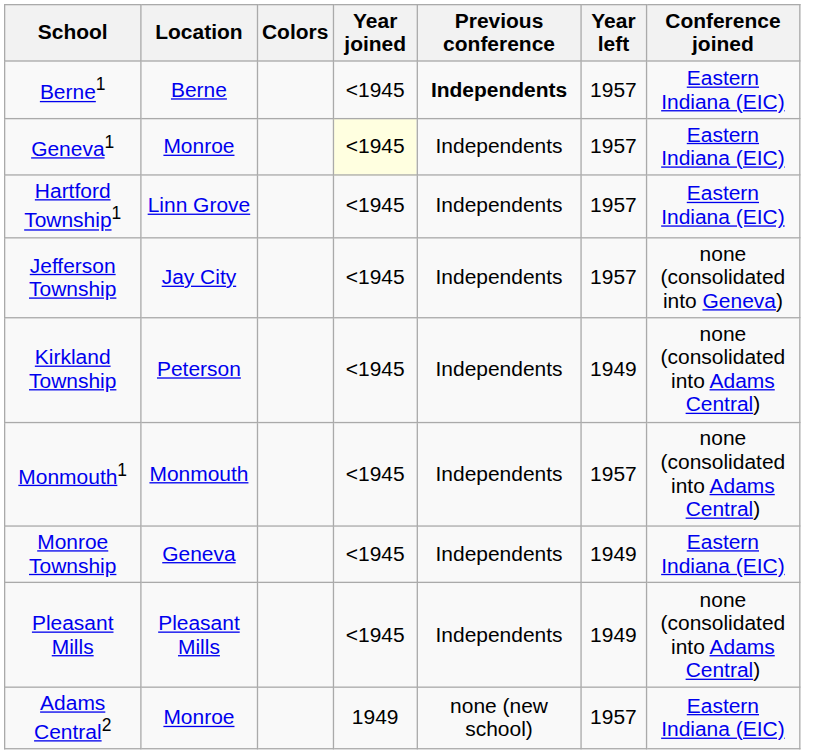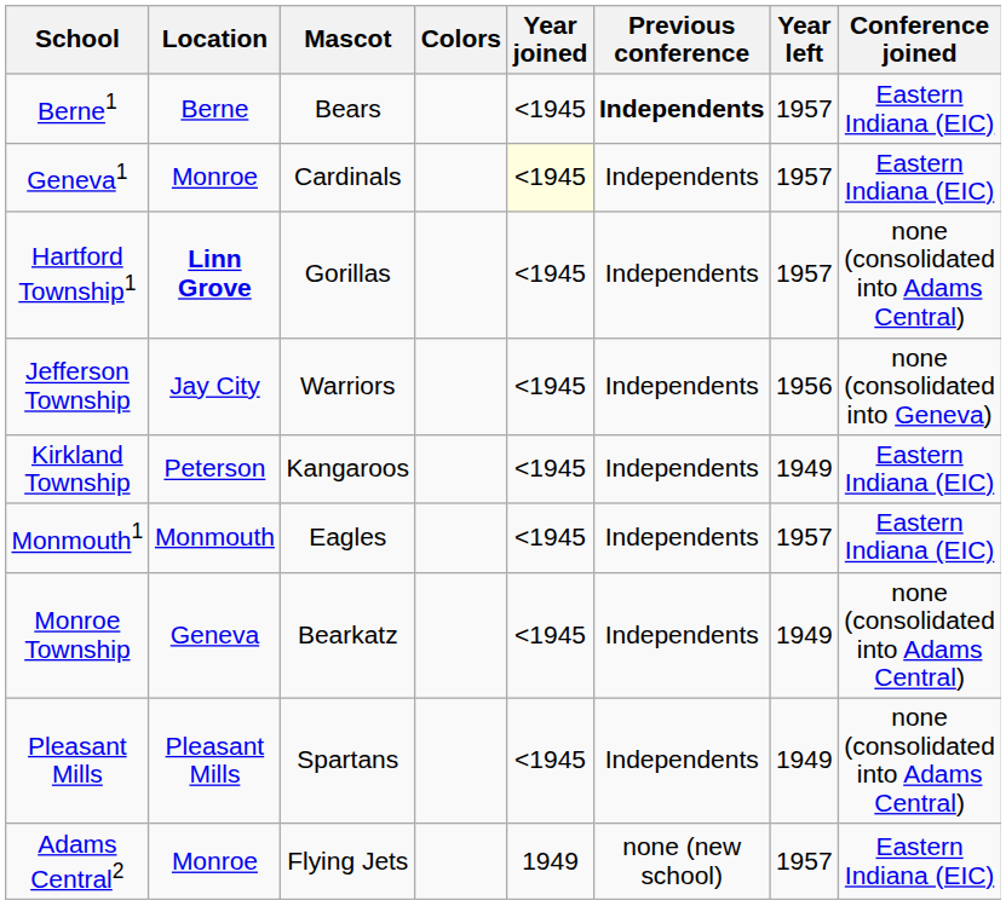 <table class="wikitable" style="text-align:center;">
 <tr>
 <th>School</th>
 <th>Location</th>
+<th>Mascot</th>
 <th>Colors</th>
 <th>Year joined</th>
 <th>Previous conference</th>
 <th>Year left</th>
 <th>Conference joined</th>
 </tr>
 <tr>
 <td><a href='#'>Berne</a><sup>1</sup></td>
 <td><a href='#'>Berne</a></td>
+<td>Bears</td>
 <td> </td>
 <td><1945</td>
 <td><strong>Independents</strong></td>
 <td>1957</td>
 <td><a href='#'>Eastern Indiana (EIC)</a></td>
 </tr>
 <tr>
 <td><a href='#'>Geneva</a><sup>1</sup></td>
 <td><a href='#'>Monroe</a></td>
+<td>Cardinals</td>
 <td> </td>
 <td style="background: lightyellow;"><1945</td>
 <td>Independents</td>
 <td>1957</td>
 <td><a href='#'>Eastern Indiana (EIC)</a></td>
 </tr>
 <tr>
 <td><a href='#'>Hartford Township</a><sup>1</sup></td>
-<td><a href='#'>Linn Grove</a></td>
+<td><strong><a href='#'>Linn Grove</a></strong></td>
+<td>Gorillas</td>
+<td> </td>
+<td><1945</td>
+<td>Independents</td>
+<td>1957</td>
+<td>none (consolidated<br>into <a href='#'>Adams Central</a>)</td>
+</tr>
+<tr>
+<td><a href='#'>Jefferson Township</a></td>
+<td><a href='#'>Jay City</a></td>
+<td>Warriors</td>
+<td> </td>
+<td><1945</td>
+<td>Independents</td>
+<td>1956</td>
+<td>none (consolidated<br>into <a href='#'>Geneva</a>)</td>
+</tr>
+<tr>
+<td><a href='#'>Kirkland Township</a></td>
+<td><a href='#'>Peterson</a></td>
+<td>Kangaroos</td>
+<td> </td>
+<td><1945</td>
+<td>Independents</td>
+<td>1949</td>
+<td><a href='#'>Eastern Indiana (EIC)</a></td>
+</tr>
+<tr>
+<td><a href='#'>Monmouth</a><sup>1</sup></td>
+<td><a href='#'>Monmouth</a></td>
+<td>Eagles</td>
 <td> </td>
 <td><1945</td>
 <td>Independents</td>
 <td>1957</td>
 <td><a href='#'>Eastern Indiana (EIC)</a></td>
 </tr>
 <tr>
-<td><a href='#'>Jefferson Township</a></td>
-<td><a href='#'>Jay City</a></td>
-<td> </td>
-<td><1945</td>
-<td>Independents</td>
-<td>1957</td>
-<td>none (consolidated<br>into <a href='#'>Geneva</a>)</td>
-</tr>
-<tr>
-<td><a href='#'>Kirkland Township</a></td>
-<td><a href='#'>Peterson</a></td>
+<td><a href='#'>Monroe Township</a></td>
+<td><a href='#'>Geneva</a></td>
+<td>Bearkatz</td>
 <td> </td>
 <td><1945</td>
 <td>Independents</td>
 <td>1949</td>
 <td>none (consolidated<br>into <a href='#'>Adams Central</a>)</td>
 </tr>
 <tr>
-<td><a href='#'>Monmouth</a><sup>1</sup></td>
-<td><a href='#'>Monmouth</a></td>
-<td> </td>
-<td><1945</td>
-<td>Independents</td>
-<td>1957</td>
-<td>none (consolidated<br>into <a href='#'>Adams Central</a>)</td>
-</tr>
-<tr>
-<td><a href='#'>Monroe Township</a></td>
-<td><a href='#'>Geneva</a></td>
-<td> </td>
-<td><1945</td>
-<td>Independents</td>
-<td>1949</td>
-<td><a href='#'>Eastern Indiana (EIC)</a></td>
-</tr>
-<tr>
 <td><a href='#'>Pleasant Mills</a></td>
 <td><a href='#'>Pleasant Mills</a></td>
+<td>Spartans</td>
 <td>  </td>
 <td><1945</td>
 <td>Independents</td>
 <td>1949</td>
 <td>none (consolidated<br>into <a href='#'>Adams Central</a>)</td>
 </tr>
 <tr>
 <td><a href='#'>Adams Central</a><sup>2</sup></td>
 <td><a href='#'>Monroe</a></td>
+<td>Flying Jets</td>
 <td> </td>
 <td>1949</td>
 <td>none (new school)</td>
 <td>1957</td>
 <td><a href='#'>Eastern Indiana (EIC)</a></td>
 </tr>
 </table>
